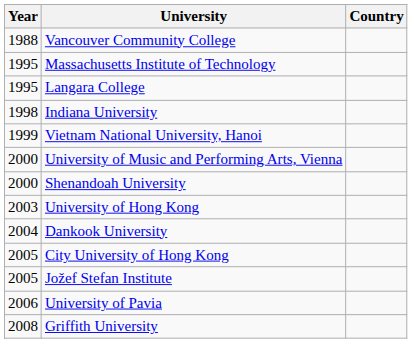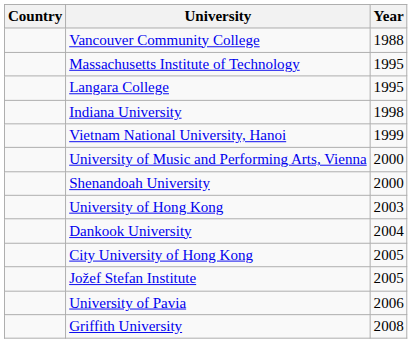 <table class=wikitable>
 <tr>
+<th>Country</th>
+<th>University</th>
 <th>Year</th>
-<th>University</th>
-<th>Country</th>
 </tr>
 <tr>
+<td></td>
+<td><a href='#'>Vancouver Community College</a></td>
 <td>1988</td>
-<td><a href='#'>Vancouver Community College</a></td>
-<td></td>
 </tr>
 <tr>
+<td></td>
+<td><a href='#'>Massachusetts Institute of Technology</a></td>
 <td>1995</td>
-<td><a href='#'>Massachusetts Institute of Technology</a></td>
-<td></td>
 </tr>
 <tr>
+<td></td>
+<td><a href='#'>Langara College</a></td>
 <td>1995</td>
-<td><a href='#'>Langara College</a></td>
-<td></td>
 </tr>
 <tr>
+<td></td>
+<td><a href='#'>Indiana University</a></td>
 <td>1998</td>
-<td><a href='#'>Indiana University</a></td>
-<td></td>
 </tr>
 <tr>
+<td></td>
+<td><a href='#'>Vietnam National University, Hanoi</a></td>
 <td>1999</td>
-<td><a href='#'>Vietnam National University, Hanoi</a></td>
-<td></td>
 </tr>
 <tr>
+<td></td>
+<td><a href='#'>University of Music and Performing Arts, Vienna</a></td>
 <td>2000</td>
-<td><a href='#'>University of Music and Performing Arts, Vienna</a></td>
-<td></td>
 </tr>
 <tr>
+<td></td>
+<td><a href='#'>Shenandoah University</a></td>
 <td>2000</td>
-<td><a href='#'>Shenandoah University</a></td>
-<td></td>
 </tr>
 <tr>
+<td></td>
+<td><a href='#'>University of Hong Kong</a></td>
 <td>2003</td>
-<td><a href='#'>University of Hong Kong</a></td>
-<td></td>
 </tr>
 <tr>
+<td></td>
+<td><a href='#'>Dankook University</a></td>
 <td>2004</td>
-<td><a href='#'>Dankook University</a></td>
-<td></td>
 </tr>
 <tr>
+<td></td>
+<td><a href='#'>City University of Hong Kong</a></td>
 <td>2005</td>
-<td><a href='#'>City University of Hong Kong</a></td>
-<td></td>
 </tr>
 <tr>
+<td></td>
+<td><a href='#'>Jožef Stefan Institute</a></td>
 <td>2005</td>
-<td><a href='#'>Jožef Stefan Institute</a></td>
-<td></td>
 </tr>
 <tr>
+<td></td>
+<td><a href='#'>University of Pavia</a></td>
 <td>2006</td>
-<td><a href='#'>University of Pavia</a></td>
-<td></td>
 </tr>
 <tr>
+<td></td>
+<td><a href='#'>Griffith University</a></td>
 <td>2008</td>
-<td><a href='#'>Griffith University</a></td>
-<td></td>
 </tr>
 </table>
